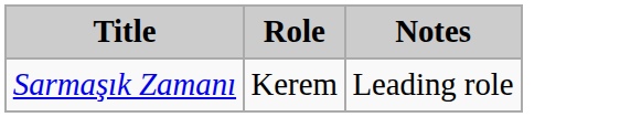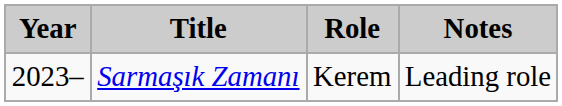 <table class="wikitable" style="font-size:90%">
 <tr>
+<th style="background:#CCCCCC">Year</th>
 <th style="background:#CCCCCC">Title</th>
 <th style="background:#CCCCCC">Role</th>
 <th style="background:#CCCCCC">Notes</th>
 </tr>
 <tr>
+<td>2023–</td>
 <td><em><a href='#'>Sarmaşık Zamanı</a></em></td>
 <td>Kerem</td>
 <td>Leading role</td>
 </tr>
 </table>
